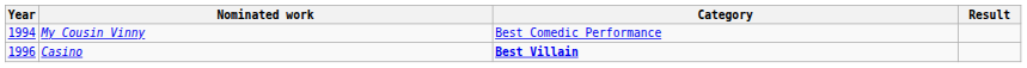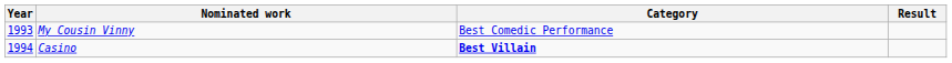 <table class="wikitable sortable">
 <tr>
 <th scope="col" style="width:1em;">Year</th>
 <th scope="col" style="width:39em;">Nominated work</th>
 <th scope="col" style="width:40em;">Category</th>
 <th scope="col" style="width:5em;">Result</th>
 </tr>
 <tr>
-<td><a href='#'>1994</a></td>
+<td><a href='#'>1993</a></td>
 <td><em><a href='#'>My Cousin Vinny</a></em></td>
 <td><a href='#'>Best Comedic Performance</a></td>
 <td></td>
 </tr>
 <tr>
-<td><a href='#'>1996</a></td>
+<td><a href='#'>1994</a></td>
 <td><em><a href='#'>Casino</a></em></td>
 <td><strong><a href='#'>Best Villain</a></strong></td>
 <td></td>
 </tr>
 </table>
